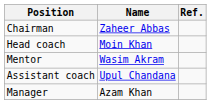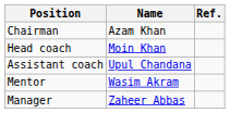 <table class="wikitable">
 <tr>
 <th>Position</th>
 <th>Name</th>
 <th>Ref.</th>
 </tr>
 <tr>
 <td>Chairman</td>
-<td><a href='#'>Zaheer Abbas</a></td>
+<td>Azam Khan</td>
 <td></td>
 </tr>
 <tr>
 <td>Head coach</td>
 <td><a href='#'>Moin Khan</a></td>
 <td></td>
 </tr>
 <tr>
+<td>Assistant coach</td>
+<td><a href='#'>Upul Chandana</a></td>
+<td></td>
+</tr>
+<tr>
 <td>Mentor</td>
 <td><a href='#'>Wasim Akram</a></td>
 <td></td>
 </tr>
 <tr>
-<td>Assistant coach</td>
-<td><a href='#'>Upul Chandana</a></td>
-<td></td>
-</tr>
-<tr>
 <td>Manager</td>
-<td>Azam Khan</td>
+<td><a href='#'>Zaheer Abbas</a></td>
 <td></td>
 </tr>
 </table>
